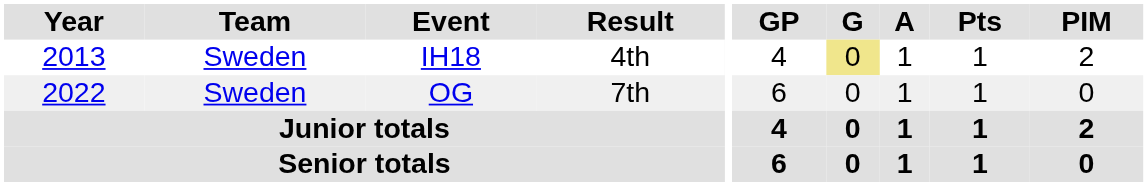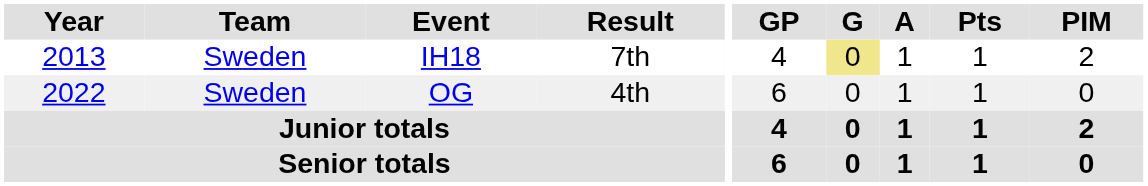 <table border="0" cellpadding="1" cellspacing="0" ID="Table3" style="text-align:center; width:40em;">
 <tr bgcolor="#e0e0e0">
 <th>Year</th>
 <th>Team</th>
 <th>Event</th>
 <th>Result</th>
 <th rowspan="99" bgcolor="#ffffff"></th>
 <th>GP</th>
 <th>G</th>
 <th>A</th>
 <th>Pts</th>
 <th>PIM</th>
 </tr>
 <tr>
 <td><a href='#'>2013</a></td>
 <td><a href='#'>Sweden</a></td>
 <td><a href='#'>IH18</a></td>
-<td>4th</td>
+<td>7th</td>
 <td>4</td>
 <td style="background: khaki;">0</td>
 <td>1</td>
 <td>1</td>
 <td>2</td>
 </tr>
 <tr bgcolor="#f0f0f0">
 <td><a href='#'>2022</a></td>
 <td><a href='#'>Sweden</a></td>
 <td><a href='#'>OG</a></td>
-<td>7th</td>
+<td>4th</td>
 <td>6</td>
 <td>0</td>
 <td>1</td>
 <td>1</td>
 <td>0</td>
 </tr>
 <tr bgcolor="#e0e0e0">
 <th colspan="4">Junior totals</th>
 <th>4</th>
 <th>0</th>
 <th>1</th>
 <th>1</th>
 <th>2</th>
 </tr>
 <tr bgcolor="#e0e0e0">
 <th colspan="4">Senior totals</th>
 <th>6</th>
 <th>0</th>
 <th>1</th>
 <th>1</th>
 <th>0</th>
 </tr>
 </table>
